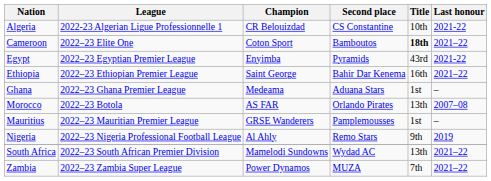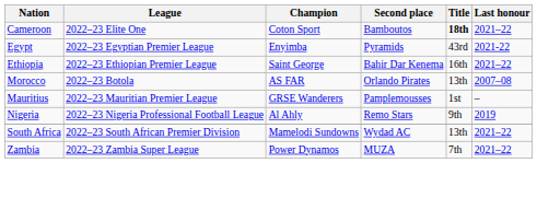 <table class=wikitable style="font-size:14px">
 <tr>
 <th>Nation</th>
 <th>League</th>
 <th>Champion</th>
 <th>Second place</th>
 <th data-sort-type="number">Title</th>
 <th>Last honour</th>
-</tr>
-<tr>
-<td> <a href='#'>Algeria</a></td>
-<td><a href='#'>2022-23 Algerian Ligue Professionnelle 1</a></td>
-<td><a href='#'>CR Belouizdad</a></td>
-<td><a href='#'>CS Constantine</a></td>
-<td>10th</td>
-<td><a href='#'>2021-22</a></td>
 </tr>
 <tr>
 <td> <a href='#'>Cameroon</a></td>
 <td><a href='#'>2022–23 Elite One</a></td>
 <td><a href='#'>Coton Sport</a></td>
 <td><a href='#'>Bamboutos</a></td>
 <td><strong>18th</strong></td>
 <td><a href='#'>2021–22</a></td>
 </tr>
 <tr>
 <td> <a href='#'>Egypt</a></td>
 <td><a href='#'>2022–23 Egyptian Premier League</a></td>
 <td><a href='#'>Enyimba</a></td>
 <td><a href='#'>Pyramids</a></td>
 <td>43rd</td>
 <td><a href='#'>2021-22</a></td>
 </tr>
 <tr>
 <td> <a href='#'>Ethiopia</a></td>
 <td><a href='#'>2022–23 Ethiopian Premier League</a></td>
 <td><a href='#'>Saint George</a></td>
 <td><a href='#'>Bahir Dar Kenema</a></td>
 <td>16th</td>
 <td><a href='#'>2021–22</a></td>
-</tr>
-<tr>
-<td> <a href='#'>Ghana</a></td>
-<td><a href='#'>2022–23 Ghana Premier League</a></td>
-<td><a href='#'>Medeama</a></td>
-<td><a href='#'>Aduana Stars</a></td>
-<td>1st</td>
-<td>–</td>
 </tr>
 <tr>
 <td> <a href='#'>Morocco</a></td>
 <td><a href='#'>2022–23 Botola</a></td>
 <td><a href='#'>AS FAR</a></td>
 <td><a href='#'>Orlando Pirates</a></td>
 <td>13th</td>
 <td><a href='#'>2007–08</a></td>
 </tr>
 <tr>
 <td> <a href='#'>Mauritius</a></td>
 <td><a href='#'>2022–23 Mauritian Premier League</a></td>
 <td><a href='#'>GRSE Wanderers</a></td>
 <td><a href='#'>Pamplemousses</a></td>
 <td>1st</td>
 <td>–</td>
 </tr>
 <tr>
 <td> <a href='#'>Nigeria</a></td>
 <td><a href='#'>2022–23 Nigeria Professional Football League</a></td>
 <td><a href='#'>Al Ahly</a></td>
 <td><a href='#'>Remo Stars</a></td>
 <td>9th</td>
 <td><a href='#'>2019</a></td>
 </tr>
 <tr>
 </tr>
 <tr>
 <td> <a href='#'>South Africa</a></td>
 <td><a href='#'>2022–23 South African Premier Division</a></td>
 <td><a href='#'>Mamelodi Sundowns</a></td>
 <td><a href='#'>Wydad AC</a></td>
 <td>13th</td>
 <td><a href='#'>2021–22</a></td>
 </tr>
 <tr>
 <td> <a href='#'>Zambia</a></td>
 <td><a href='#'>2022–23 Zambia Super League</a></td>
 <td><a href='#'>Power Dynamos</a></td>
 <td><a href='#'>MUZA</a></td>
 <td>7th</td>
 <td><a href='#'>2021–22</a></td>
 </tr>
 </table>
